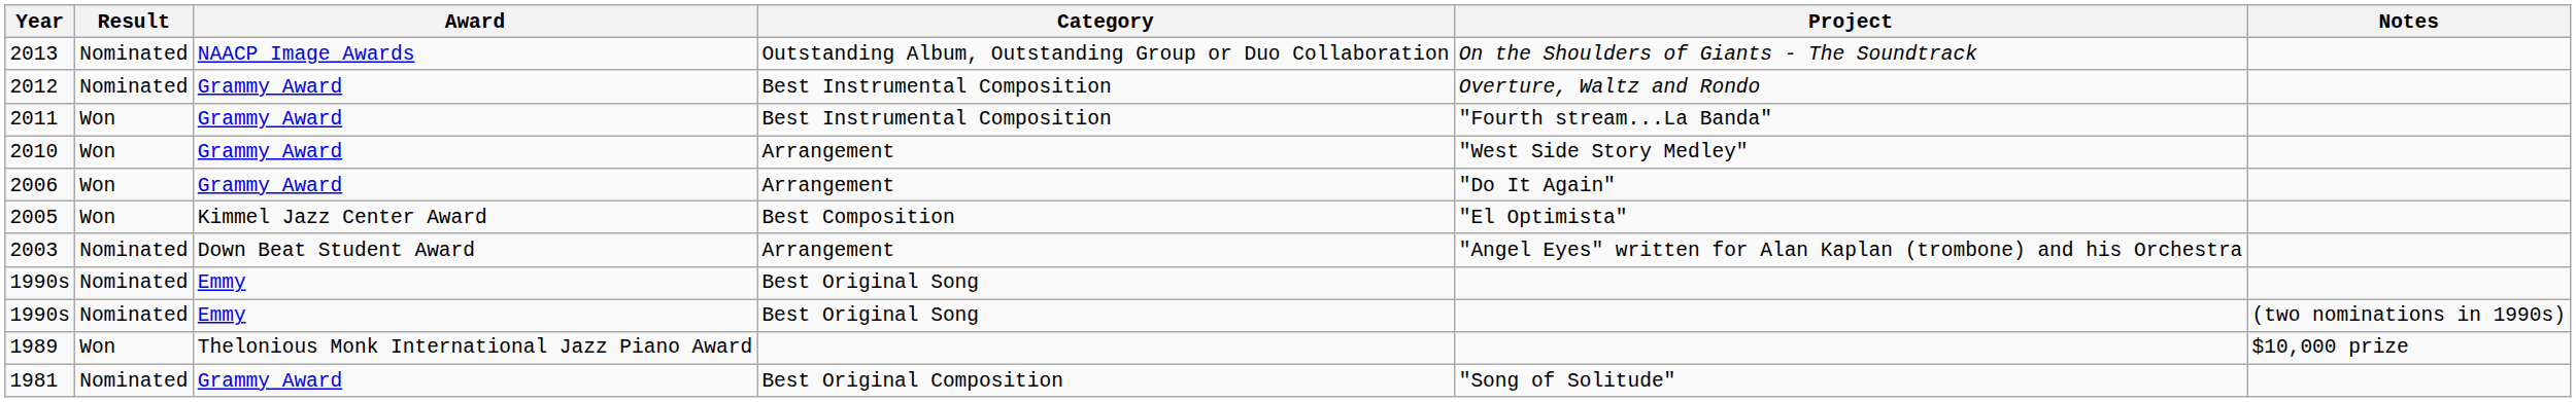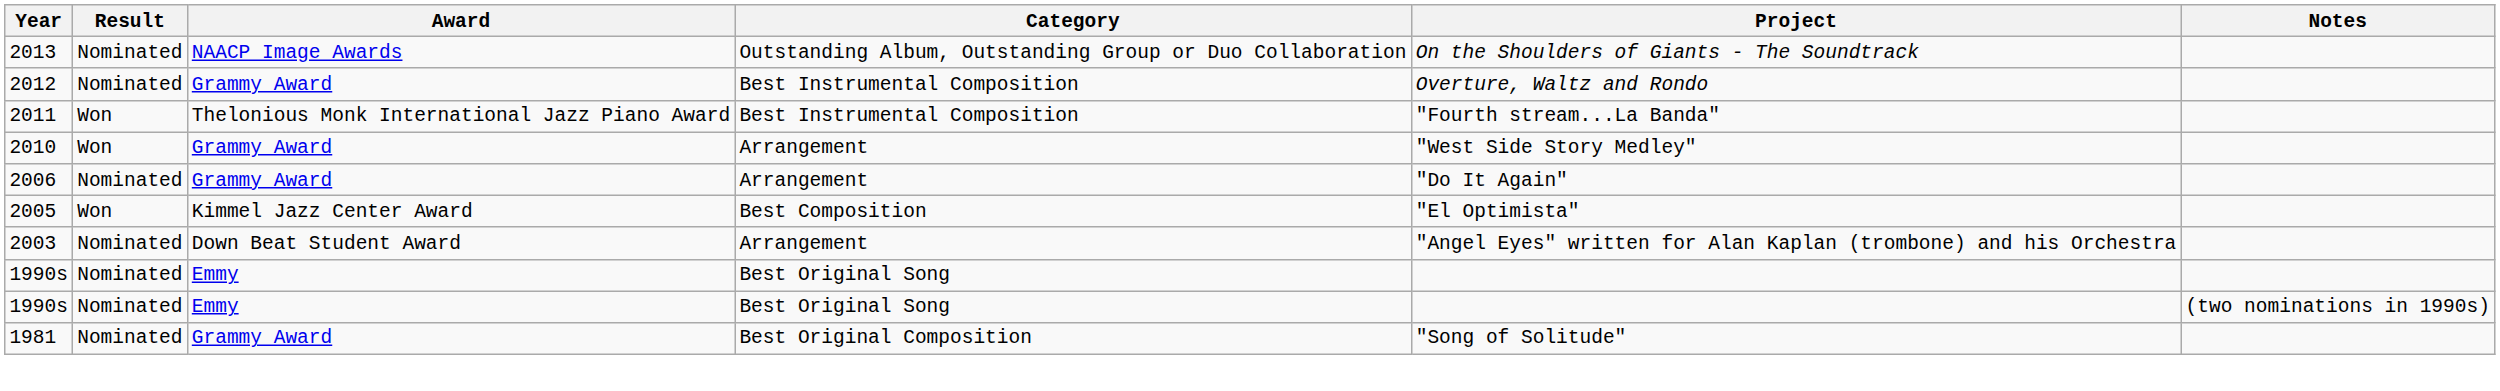 <table class="wikitable sortable">
 <tr style="text-align:center;">
 <th>Year</th>
 <th>Result</th>
 <th>Award</th>
 <th>Category</th>
 <th>Project</th>
 <th>Notes</th>
 </tr>
 <tr>
 <td>2013</td>
 <td>Nominated</td>
 <td><a href='#'>NAACP Image Awards</a></td>
 <td>Outstanding Album, Outstanding Group or Duo Collaboration</td>
 <td><em>On the Shoulders of Giants - The Soundtrack</em></td>
 <td></td>
 </tr>
 <tr>
 <td>2012</td>
 <td>Nominated</td>
 <td><a href='#'>Grammy Award</a></td>
 <td>Best Instrumental Composition</td>
 <td><em>Overture, Waltz and Rondo</em></td>
 <td></td>
 </tr>
 <tr>
 <td>2011</td>
 <td>Won</td>
-<td><a href='#'>Grammy Award</a></td>
+<td>Thelonious Monk International Jazz Piano Award</td>
 <td>Best Instrumental Composition</td>
 <td>"Fourth stream...La Banda"</td>
 <td></td>
 </tr>
 <tr>
 <td>2010</td>
 <td>Won</td>
 <td><a href='#'>Grammy Award</a></td>
 <td>Arrangement</td>
 <td>"West Side Story Medley"</td>
 <td></td>
 </tr>
 <tr>
 <td>2006</td>
-<td>Won</td>
+<td>Nominated</td>
 <td><a href='#'>Grammy Award</a></td>
 <td>Arrangement</td>
 <td>"Do It Again"</td>
 <td></td>
 </tr>
 <tr>
 <td>2005</td>
 <td>Won</td>
 <td>Kimmel Jazz Center Award</td>
 <td>Best Composition</td>
 <td>"El Optimista"</td>
 <td></td>
 </tr>
 <tr>
 <td>2003</td>
 <td>Nominated</td>
 <td>Down Beat Student Award</td>
 <td>Arrangement</td>
 <td>"Angel Eyes" written for Alan Kaplan (trombone) and his Orchestra</td>
 <td></td>
 </tr>
 <tr>
 <td>1990s</td>
 <td>Nominated</td>
 <td><a href='#'>Emmy</a></td>
 <td>Best Original Song</td>
 <td></td>
 <td></td>
 </tr>
 <tr>
 <td>1990s</td>
 <td>Nominated</td>
 <td><a href='#'>Emmy</a></td>
 <td>Best Original Song</td>
 <td></td>
 <td>(two nominations in 1990s)</td>
 </tr>
 <tr>
-<td>1989</td>
-<td>Won</td>
-<td>Thelonious Monk International Jazz Piano Award</td>
-<td></td>
-<td></td>
-<td>$10,000 prize</td>
-</tr>
-<tr>
 <td>1981</td>
 <td>Nominated</td>
 <td><a href='#'>Grammy Award</a></td>
 <td>Best Original Composition</td>
 <td>"Song of Solitude"</td>
 <td></td>
 </tr>
 </table>
